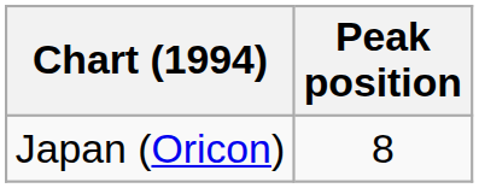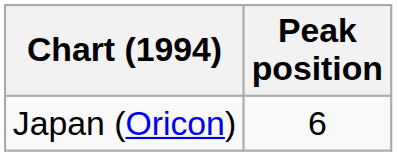 <table class="wikitable sortable plainrowheaders">
 <tr>
 <th scope="col">Chart (1994)</th>
 <th scope="col">Peak<br>position</th>
 </tr>
 <tr>
 <td>Japan (<a href='#'>Oricon</a>)</td>
-<td style="text-align:center;">8</td>
+<td style="text-align:center;">6</td>
 </tr>
 </table>
